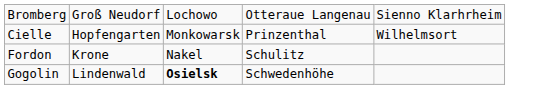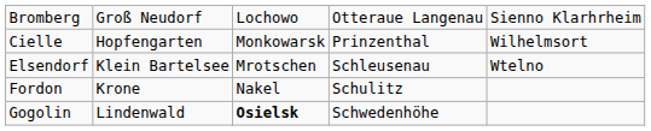 <table class="wikitable">
 <tr>
 <td>Bromberg</td>
 <td>Groß Neudorf</td>
 <td>Lochowo</td>
 <td>Otteraue Langenau</td>
 <td>Sienno Klarhrheim</td>
 </tr>
 <tr>
 <td>Cielle</td>
 <td>Hopfengarten</td>
 <td>Monkowarsk</td>
 <td>Prinzenthal</td>
 <td>Wilhelmsort</td>
 </tr>
 <tr>
+<td>Elsendorf</td>
+<td>Klein Bartelsee</td>
+<td>Mrotschen</td>
+<td>Schleusenau</td>
+<td>Wtelno</td>
+</tr>
+<tr>
 <td>Fordon</td>
 <td>Krone</td>
 <td>Nakel</td>
 <td>Schulitz</td>
 <td></td>
 </tr>
 <tr>
 <td>Gogolin</td>
 <td>Lindenwald</td>
 <td><strong>Osielsk</strong></td>
 <td>Schwedenhöhe</td>
 <td></td>
 </tr>
 </table>
